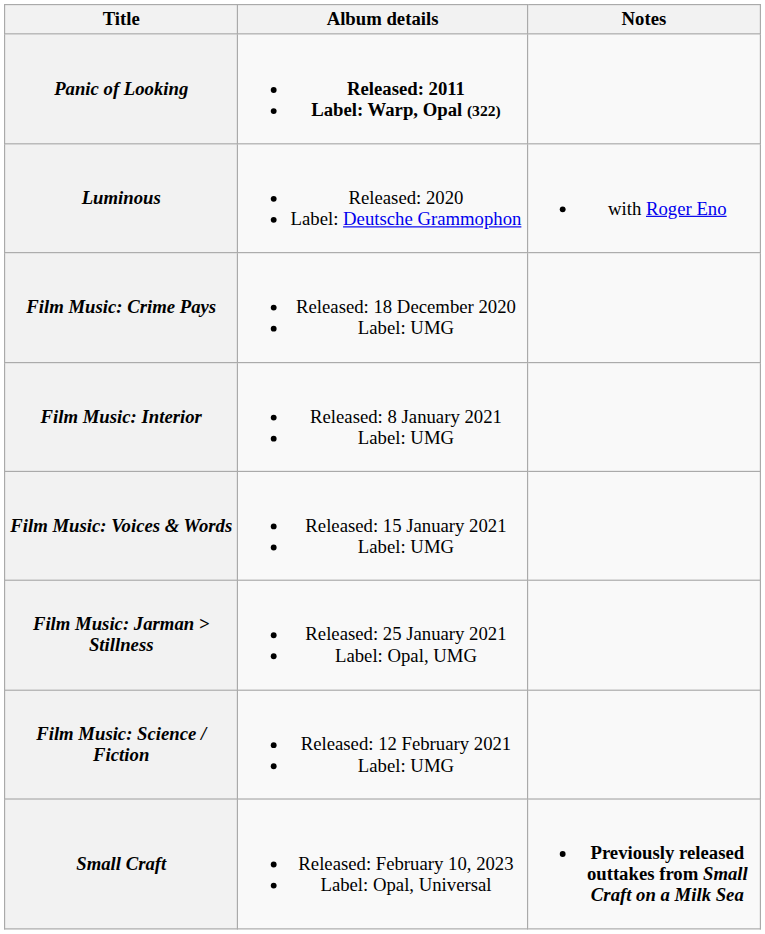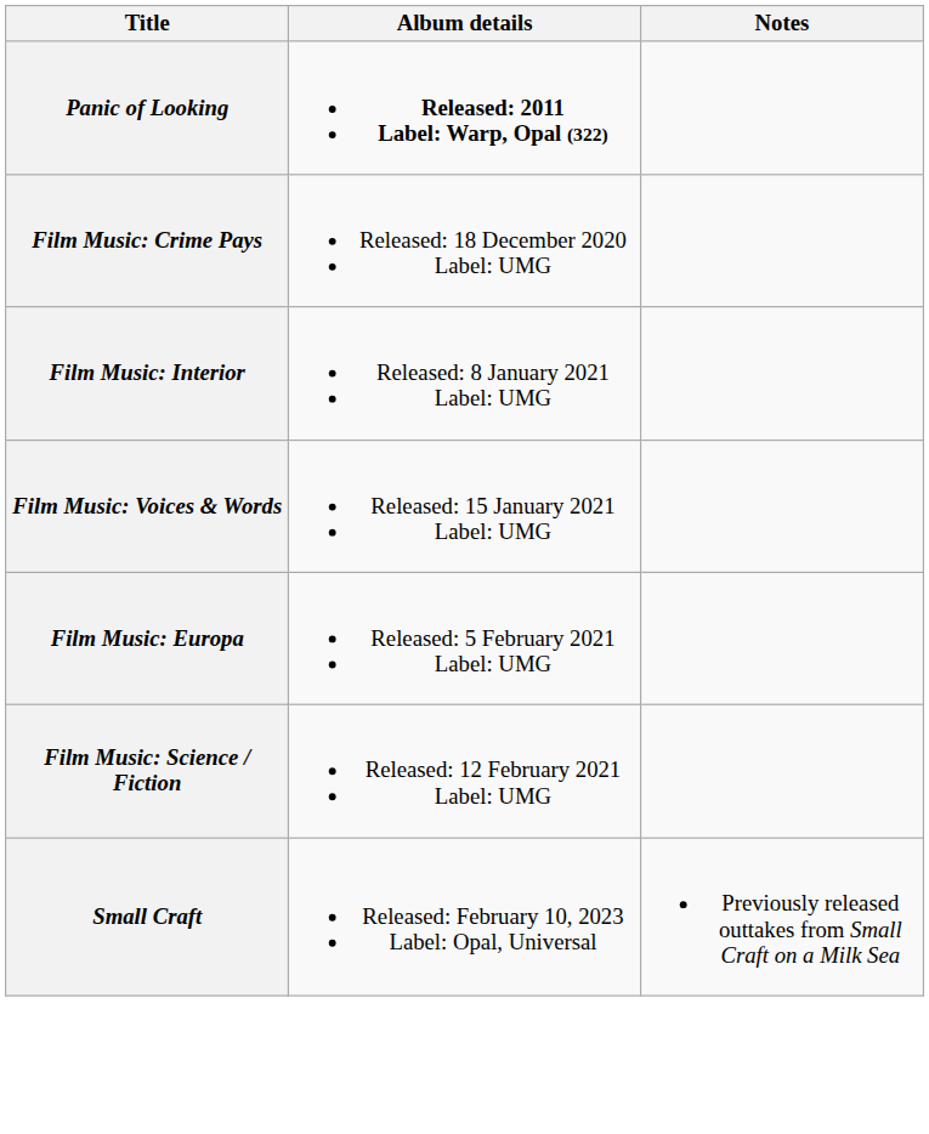 <table class="wikitable plainrowheaders" style="text-align:center;" border="1">
 <tr>
 <th scope="col" style="width:12em;">Title</th>
 <th scope="col" style="width:15em;">Album details</th>
 <th scope="col" style="width:12em;">Notes</th>
 </tr>
 <tr>
 <th scope="row"><em>Panic of Looking</em></th>
 <td><strong><br><ul><li>Released: 2011</li><li>Label: Warp, Opal <small>(322)</small></li></ul></strong></td>
 <td></td>
-</tr>
-<tr>
-<th scope="row"><em>Luminous</em></th>
-<td><br><ul><li>Released: 2020</li><li>Label: <a href='#'>Deutsche Grammophon</a></li></ul></td>
-<td><br><ul><li>with <a href='#'>Roger Eno</a></li></ul></td>
 </tr>
 <tr>
 <th scope="row"><em>Film Music: Crime Pays</em></th>
 <td><br><ul><li>Released: 18 December 2020</li><li>Label: UMG</li></ul></td>
 <td></td>
 </tr>
 <tr>
 <th scope="row"><em>Film Music: Interior</em></th>
 <td><br><ul><li>Released: 8 January 2021</li><li>Label: UMG</li></ul></td>
 <td></td>
 </tr>
 <tr>
 <th scope="row"><em>Film Music: Voices & Words</em></th>
 <td><br><ul><li>Released: 15 January 2021</li><li>Label: UMG</li></ul></td>
 <td></td>
 </tr>
 <tr>
-<th scope="row"><em>Film Music: Jarman > Stillness</em></th>
-<td><br><ul><li>Released: 25 January 2021</li><li>Label: Opal, UMG</li></ul></td>
+<th scope="row"><em>Film Music: Europa</em></th>
+<td><br><ul><li>Released: 5 February 2021</li><li>Label: UMG</li></ul></td>
 <td></td>
 </tr>
 <tr>
 <th scope="row"><em>Film Music: Science / Fiction</em></th>
 <td><br><ul><li>Released: 12 February 2021</li><li>Label: UMG</li></ul></td>
 <td></td>
 </tr>
 <tr>
 <th scope="row"><em>Small Craft</em></th>
 <td><br><ul><li>Released: February 10, 2023</li><li>Label: Opal, Universal</li></ul></td>
-<td><strong><br><ul><li>Previously released outtakes from <em>Small Craft on a Milk Sea</em></li></ul></strong></td>
+<td><br><ul><li>Previously released outtakes from <em>Small Craft on a Milk Sea</em></li></ul></td>
 </tr>
 </table>
